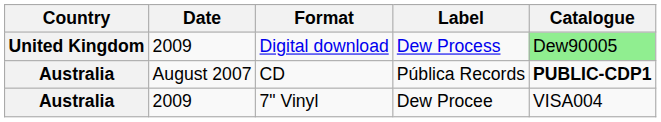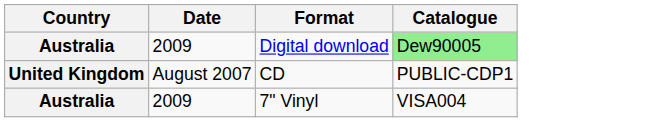 <table class="wikitable plainrowheaders">
 <tr>
 <th scope="col">Country</th>
 <th scope="col">Date</th>
 <th scope="col">Format</th>
-<th scope="col">Label</th>
 <th scope="col">Catalogue</th>
 </tr>
 <tr>
-<th scope="row">United Kingdom</th>
+<th scope="row">Australia</th>
 <td>2009</td>
 <td><a href='#'>Digital download</a></td>
-<td><a href='#'>Dew Process</a></td>
 <td style="background: lightgreen;">Dew90005</td>
 </tr>
 <tr>
-<th scope="row">Australia</th>
+<th scope="row">United Kingdom</th>
 <td>August 2007</td>
 <td>CD</td>
-<td>Pública Records</td>
-<td><strong>PUBLIC-CDP1</strong></td>
+<td>PUBLIC-CDP1</td>
 </tr>
 <tr>
 <th scope="row">Australia</th>
 <td>2009</td>
 <td>7" Vinyl</td>
-<td>Dew Procee</td>
 <td>VISA004</td>
 </tr>
 </table>
